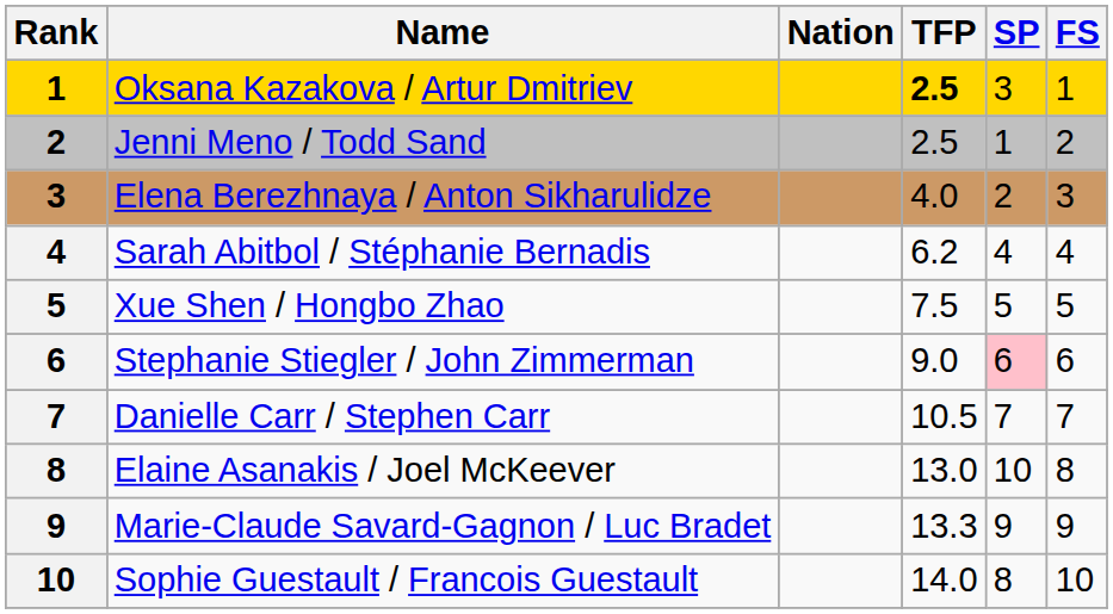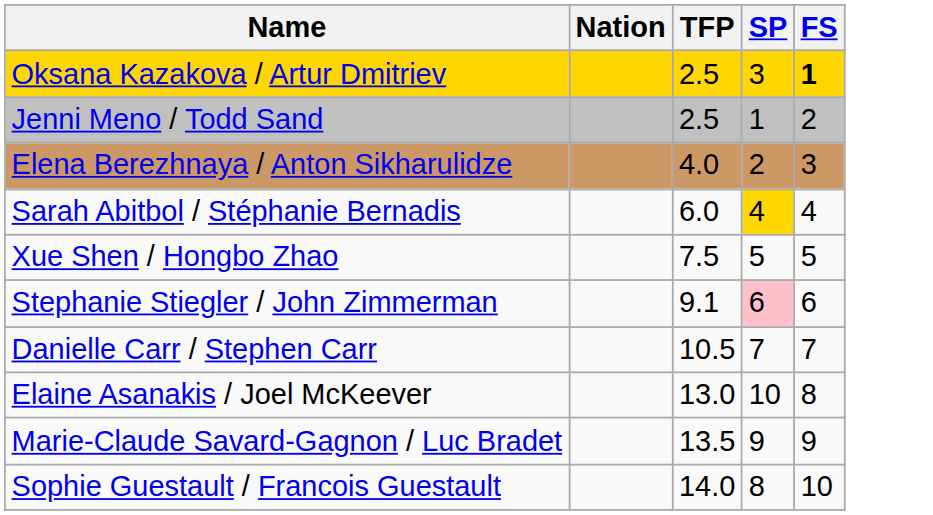 <table class="wikitable">
 <tr>
-<th>Rank</th>
 <th>Name</th>
 <th>Nation</th>
 <th>TFP</th>
 <th><a href='#'>SP</a></th>
 <th><a href='#'>FS</a></th>
 </tr>
 <tr bgcolor="gold">
-<td align="center"><strong>1</strong></td>
 <td><a href='#'>Oksana Kazakova</a> / <a href='#'>Artur Dmitriev</a></td>
 <td></td>
-<td><strong>2.5</strong></td>
+<td>2.5</td>
 <td>3</td>
-<td>1</td>
+<td><strong>1</strong></td>
 </tr>
 <tr bgcolor="silver">
-<td align="center"><strong>2</strong></td>
 <td><a href='#'>Jenni Meno</a> / <a href='#'>Todd Sand</a></td>
 <td></td>
 <td>2.5</td>
 <td>1</td>
 <td>2</td>
 </tr>
 <tr bgcolor="cc9966">
-<td align="center"><strong>3</strong></td>
 <td><a href='#'>Elena Berezhnaya</a> / <a href='#'>Anton Sikharulidze</a></td>
 <td></td>
 <td>4.0</td>
 <td>2</td>
 <td>3</td>
 </tr>
 <tr>
-<th>4</th>
 <td><a href='#'>Sarah Abitbol</a> / <a href='#'>Stéphanie Bernadis</a></td>
 <td></td>
-<td>6.2</td>
-<td>4</td>
+<td>6.0</td>
+<td style="background: gold;">4</td>
 <td>4</td>
 </tr>
 <tr>
-<th>5</th>
 <td><a href='#'>Xue Shen</a> / <a href='#'>Hongbo Zhao</a></td>
 <td></td>
 <td>7.5</td>
 <td>5</td>
 <td>5</td>
 </tr>
 <tr>
-<th>6</th>
 <td><a href='#'>Stephanie Stiegler</a> / <a href='#'>John Zimmerman</a></td>
 <td></td>
-<td>9.0</td>
+<td>9.1</td>
 <td style="background: pink;">6</td>
 <td>6</td>
 </tr>
 <tr>
-<th>7</th>
 <td><a href='#'>Danielle Carr</a> / <a href='#'>Stephen Carr</a></td>
 <td></td>
 <td>10.5</td>
 <td>7</td>
 <td>7</td>
 </tr>
 <tr>
-<th>8</th>
 <td><a href='#'>Elaine Asanakis</a> / Joel McKeever</td>
 <td></td>
 <td>13.0</td>
 <td>10</td>
 <td>8</td>
 </tr>
 <tr>
-<th>9</th>
 <td><a href='#'>Marie-Claude Savard-Gagnon</a> / <a href='#'>Luc Bradet</a></td>
 <td></td>
-<td>13.3</td>
+<td>13.5</td>
 <td>9</td>
 <td>9</td>
 </tr>
 <tr>
-<th>10</th>
 <td><a href='#'>Sophie Guestault</a> / <a href='#'>Francois Guestault</a></td>
 <td></td>
 <td>14.0</td>
 <td>8</td>
 <td>10</td>
 </tr>
 </table>
